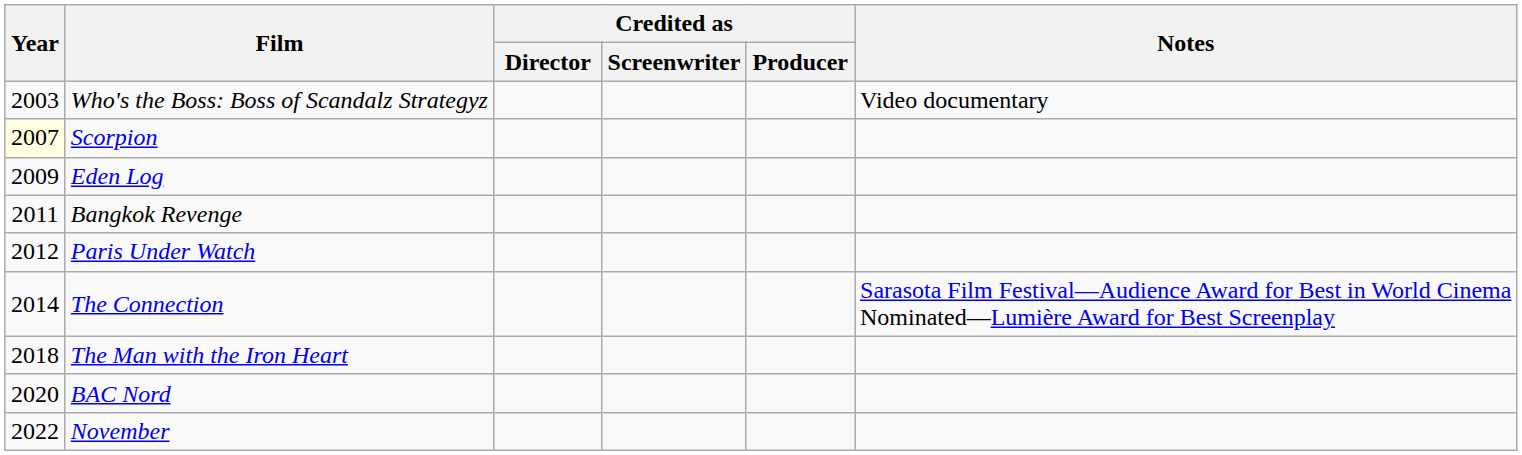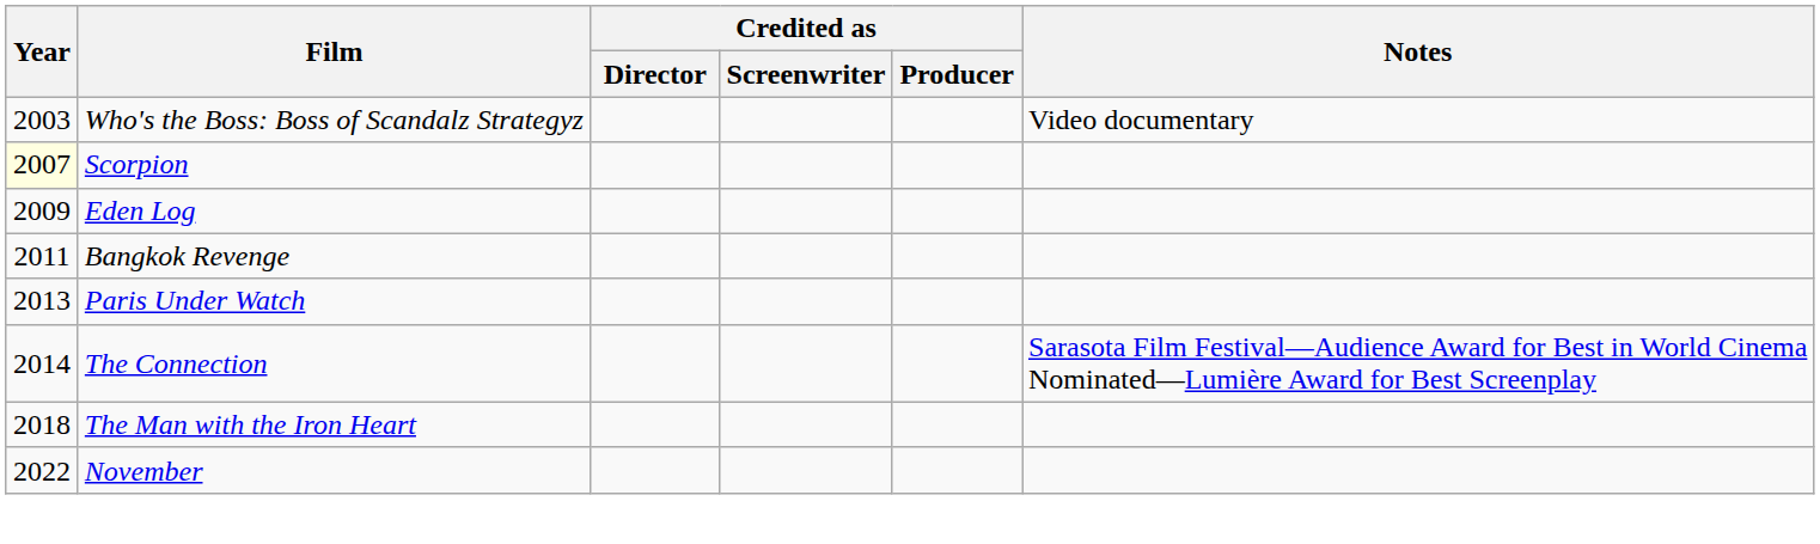 <table class="wikitable sortable">
 <tr>
 <th rowspan=2 width="33">Year</th>
 <th rowspan=2>Film</th>
 <th colspan=3>Credited as</th>
 <th rowspan=2>Notes</th>
 </tr>
 <tr>
 <th width=65>Director</th>
 <th width=65>Screenwriter</th>
 <th width=65>Producer</th>
 </tr>
 <tr>
 <td align="center">2003</td>
 <td align="left"><em>Who's the Boss: Boss of Scandalz Strategyz</em></td>
 <td></td>
 <td></td>
 <td></td>
 <td>Video documentary</td>
 </tr>
 <tr>
 <td align="center" style="background: lightyellow;">2007</td>
 <td align="left"><em><a href='#'>Scorpion</a></em></td>
 <td></td>
 <td></td>
 <td></td>
 <td></td>
 </tr>
 <tr>
 <td align="center">2009</td>
 <td align="left"><em><a href='#'>Eden Log</a></em></td>
 <td></td>
 <td></td>
 <td></td>
 <td></td>
 </tr>
 <tr>
 <td align="center">2011</td>
 <td align="left"><em>Bangkok Revenge</em></td>
 <td></td>
 <td></td>
 <td></td>
 <td></td>
 </tr>
 <tr>
-<td align="center">2012</td>
+<td align="center">2013</td>
 <td align="left"><em><a href='#'>Paris Under Watch</a></em></td>
 <td></td>
 <td></td>
 <td></td>
 <td></td>
 </tr>
 <tr>
 <td align="center">2014</td>
 <td align="left"><em><a href='#'>The Connection</a></em></td>
 <td></td>
 <td></td>
 <td></td>
 <td><a href='#'>Sarasota Film Festival—Audience Award for Best in World Cinema</a><br>Nominated—<a href='#'>Lumière Award for Best Screenplay</a></td>
 </tr>
 <tr>
 <td align="center">2018</td>
 <td align="left"><em><a href='#'>The Man with the Iron Heart</a></em></td>
 <td></td>
 <td></td>
 <td></td>
 <td></td>
 </tr>
 <tr>
-<td align="center">2020</td>
-<td align="left"><em><a href='#'>BAC Nord</a></em></td>
-<td></td>
-<td></td>
-<td></td>
-<td></td>
-</tr>
-<tr>
 <td align="center">2022</td>
 <td align="left"><em><a href='#'>November</a></em></td>
 <td></td>
 <td></td>
 <td></td>
 <td></td>
 </tr>
 </table>
